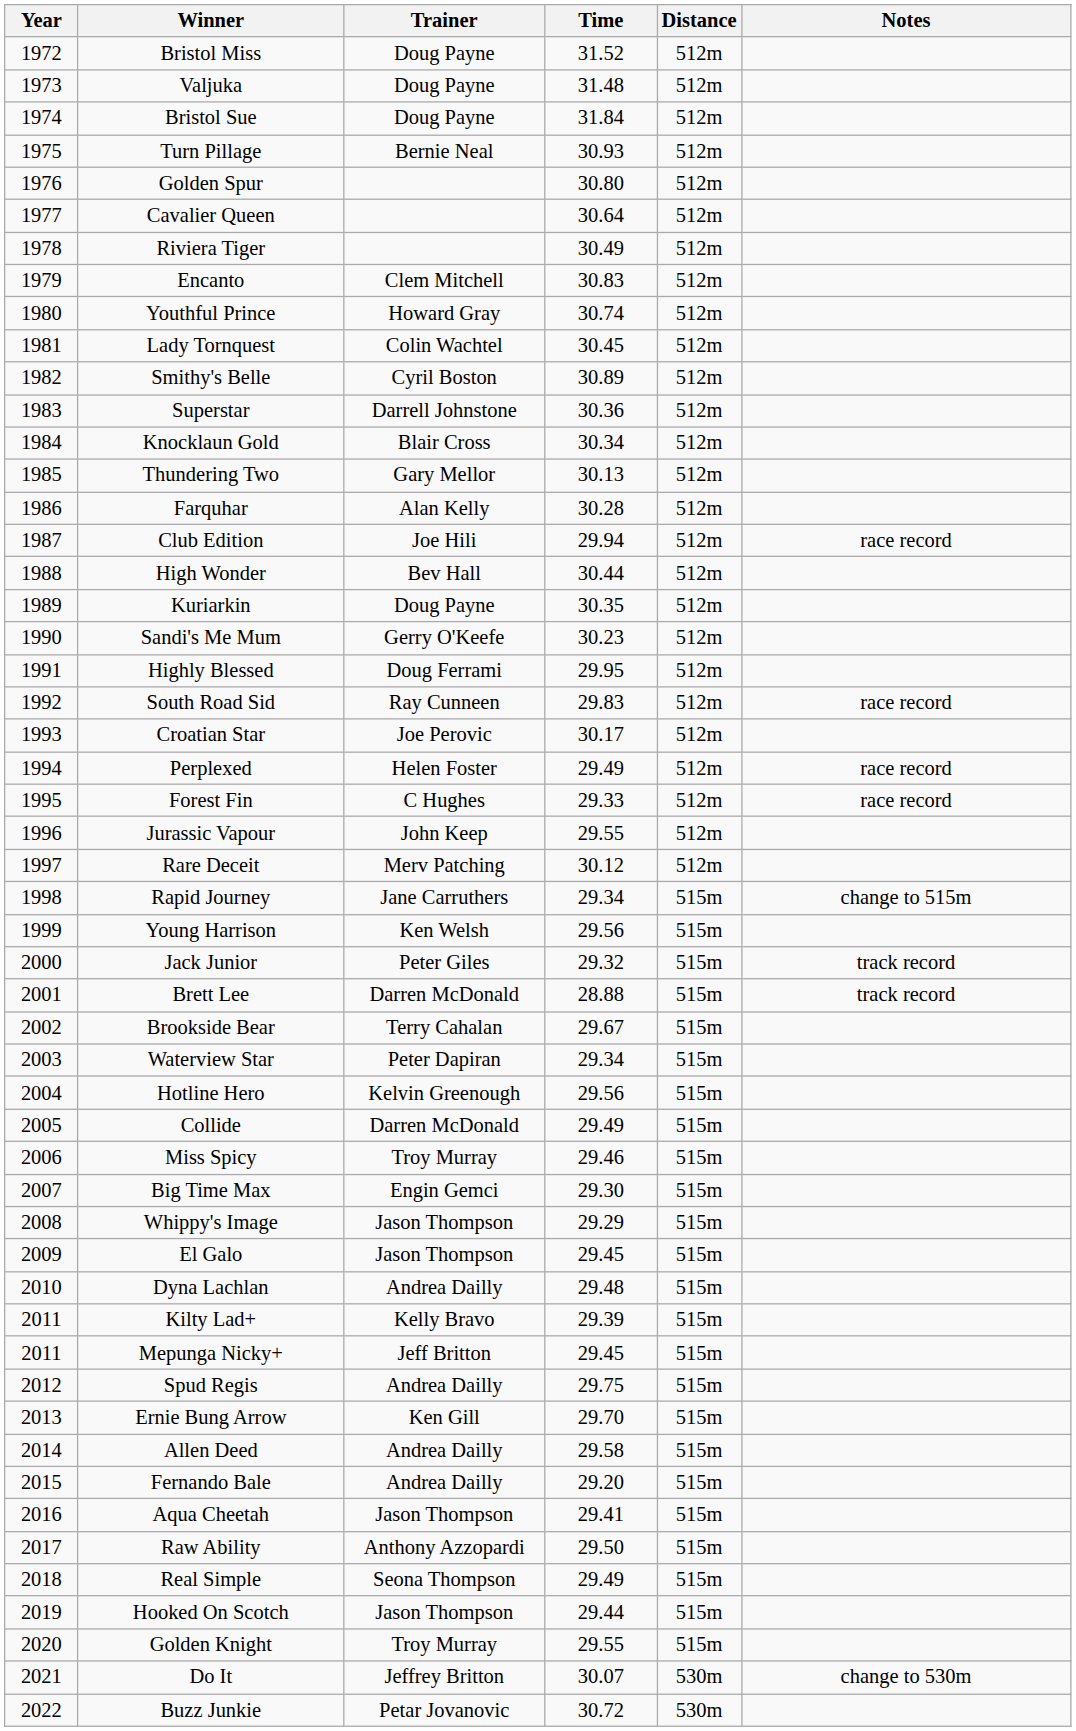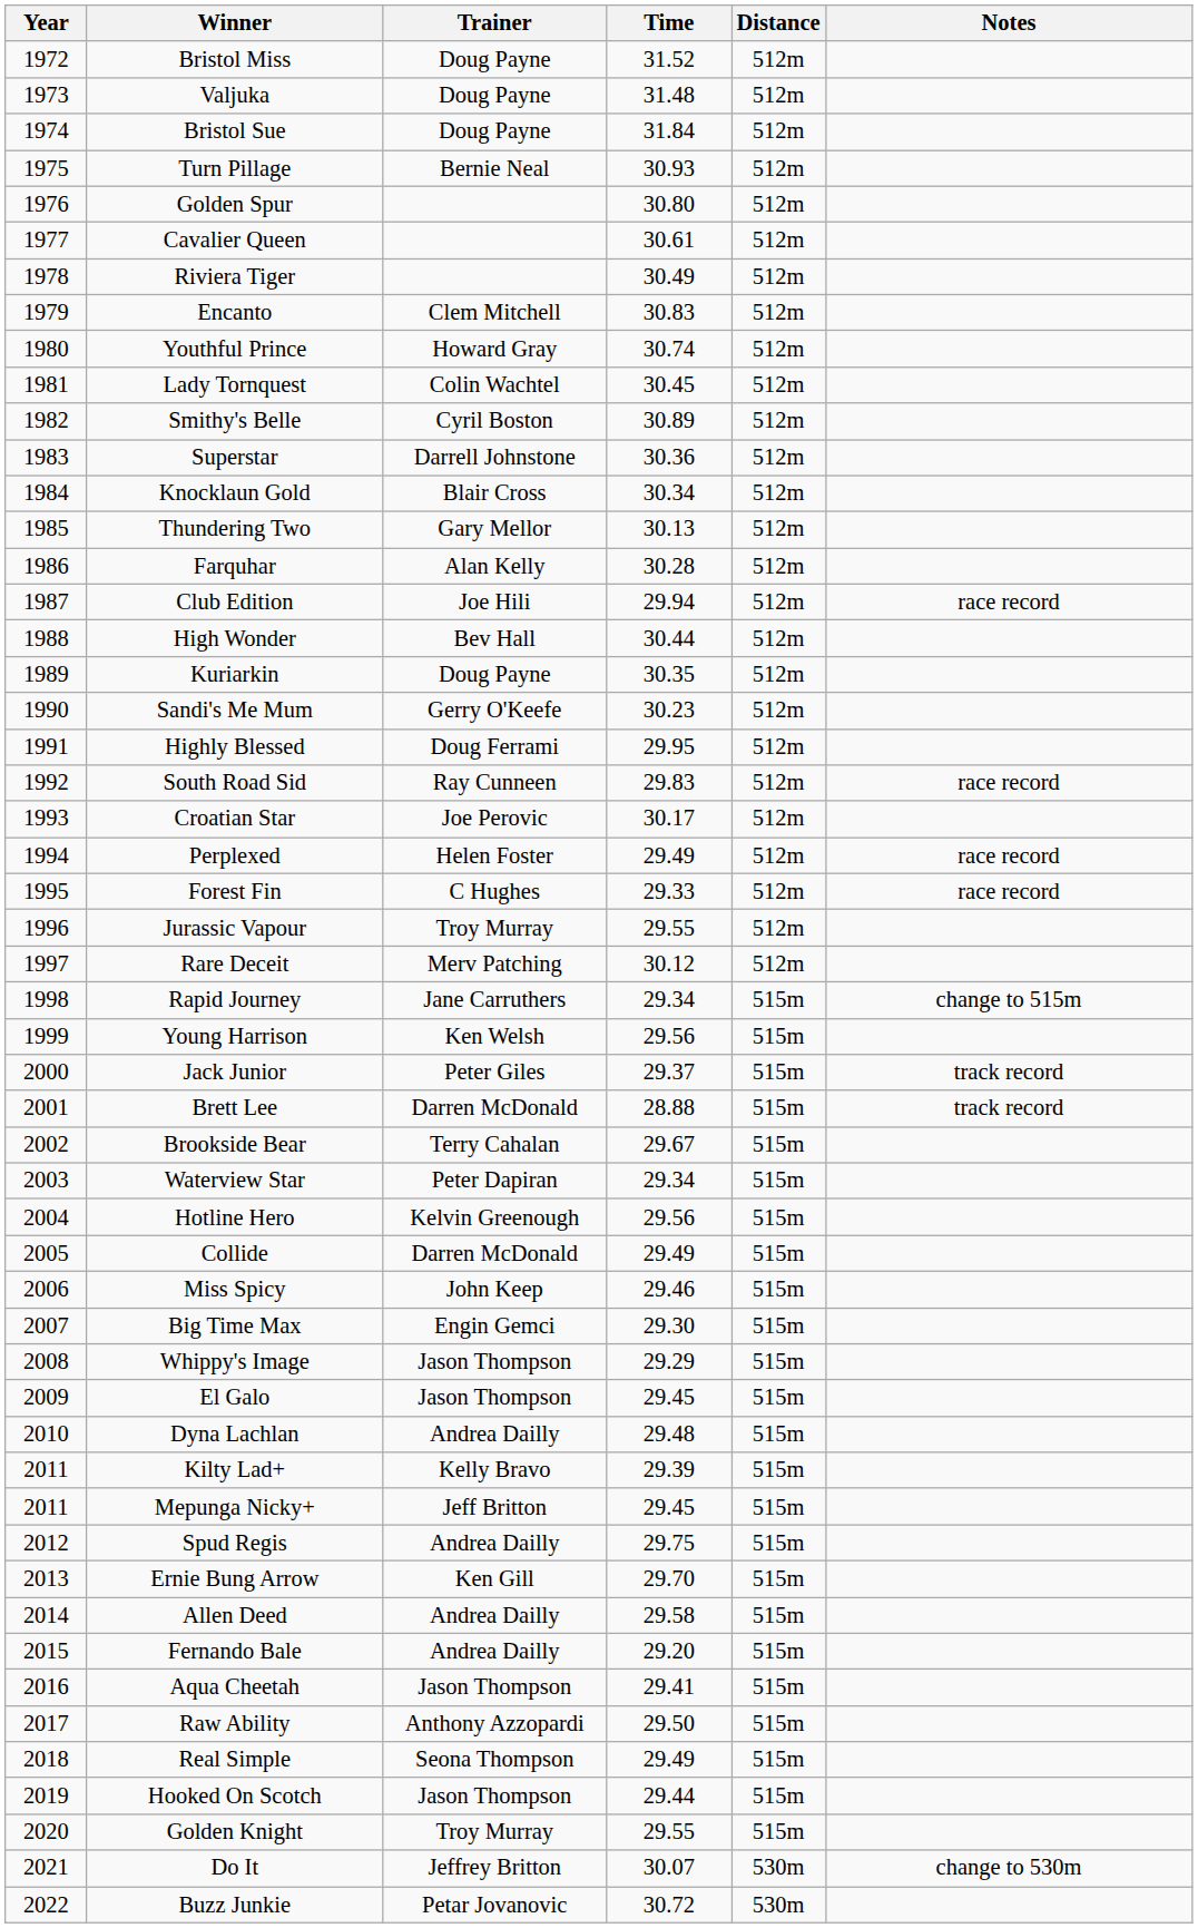 <table class="wikitable" style="text-align:center">
 <tr>
 <th width=50>Year</th>
 <th width=200>Winner</th>
 <th width=150>Trainer</th>
 <th width=80>Time</th>
 <th width=50>Distance</th>
 <th width=250>Notes</th>
 </tr>
 <tr>
 <td>1972</td>
 <td>Bristol Miss</td>
 <td>Doug Payne</td>
 <td>31.52</td>
 <td>512m</td>
 <td></td>
 </tr>
 <tr>
 <td>1973</td>
 <td>Valjuka</td>
 <td>Doug Payne</td>
 <td>31.48</td>
 <td>512m</td>
 <td></td>
 </tr>
 <tr>
 <td>1974</td>
 <td>Bristol Sue</td>
 <td>Doug Payne</td>
 <td>31.84</td>
 <td>512m</td>
 <td></td>
 </tr>
 <tr>
 <td>1975</td>
 <td>Turn Pillage</td>
 <td>Bernie Neal</td>
 <td>30.93</td>
 <td>512m</td>
 <td></td>
 </tr>
 <tr>
 <td>1976</td>
 <td>Golden Spur</td>
 <td></td>
 <td>30.80</td>
 <td>512m</td>
 <td></td>
 </tr>
 <tr>
 <td>1977</td>
 <td>Cavalier Queen</td>
 <td></td>
-<td>30.64</td>
+<td>30.61</td>
 <td>512m</td>
 <td></td>
 </tr>
 <tr>
 <td>1978</td>
 <td>Riviera Tiger</td>
 <td></td>
 <td>30.49</td>
 <td>512m</td>
 <td></td>
 </tr>
 <tr>
 <td>1979</td>
 <td>Encanto</td>
 <td>Clem Mitchell</td>
 <td>30.83</td>
 <td>512m</td>
 <td></td>
 </tr>
 <tr>
 <td>1980</td>
 <td>Youthful Prince</td>
 <td>Howard Gray</td>
 <td>30.74</td>
 <td>512m</td>
 <td></td>
 </tr>
 <tr>
 <td>1981</td>
 <td>Lady Tornquest</td>
 <td>Colin Wachtel</td>
 <td>30.45</td>
 <td>512m</td>
 <td></td>
 </tr>
 <tr>
 <td>1982</td>
 <td>Smithy's Belle</td>
 <td>Cyril Boston</td>
 <td>30.89</td>
 <td>512m</td>
 <td></td>
 </tr>
 <tr>
 <td>1983</td>
 <td>Superstar</td>
 <td>Darrell Johnstone</td>
 <td>30.36</td>
 <td>512m</td>
 <td></td>
 </tr>
 <tr>
 <td>1984</td>
 <td>Knocklaun Gold</td>
 <td>Blair Cross</td>
 <td>30.34</td>
 <td>512m</td>
 <td></td>
 </tr>
 <tr>
 <td>1985</td>
 <td>Thundering Two</td>
 <td>Gary Mellor</td>
 <td>30.13</td>
 <td>512m</td>
 <td></td>
 </tr>
 <tr>
 <td>1986</td>
 <td>Farquhar</td>
 <td>Alan Kelly</td>
 <td>30.28</td>
 <td>512m</td>
 <td></td>
 </tr>
 <tr>
 <td>1987</td>
 <td>Club Edition</td>
 <td>Joe Hili</td>
 <td>29.94</td>
 <td>512m</td>
 <td>race record</td>
 </tr>
 <tr>
 <td>1988</td>
 <td>High Wonder</td>
 <td>Bev Hall</td>
 <td>30.44</td>
 <td>512m</td>
 <td></td>
 </tr>
 <tr>
 <td>1989</td>
 <td>Kuriarkin</td>
 <td>Doug Payne</td>
 <td>30.35</td>
 <td>512m</td>
 <td></td>
 </tr>
 <tr>
 <td>1990</td>
 <td>Sandi's Me Mum</td>
 <td>Gerry O'Keefe</td>
 <td>30.23</td>
 <td>512m</td>
 <td></td>
 </tr>
 <tr>
 <td>1991</td>
 <td>Highly Blessed</td>
 <td>Doug Ferrami</td>
 <td>29.95</td>
 <td>512m</td>
 <td></td>
 </tr>
 <tr>
 <td>1992</td>
 <td>South Road Sid</td>
 <td>Ray Cunneen</td>
 <td>29.83</td>
 <td>512m</td>
 <td>race record</td>
 </tr>
 <tr>
 <td>1993</td>
 <td>Croatian Star</td>
 <td>Joe Perovic</td>
 <td>30.17</td>
 <td>512m</td>
 <td></td>
 </tr>
 <tr>
 <td>1994</td>
 <td>Perplexed</td>
 <td>Helen Foster</td>
 <td>29.49</td>
 <td>512m</td>
 <td>race record</td>
 </tr>
 <tr>
 <td>1995</td>
 <td>Forest Fin</td>
 <td>C Hughes</td>
 <td>29.33</td>
 <td>512m</td>
 <td>race record</td>
 </tr>
 <tr>
 <td>1996</td>
 <td>Jurassic Vapour</td>
-<td>John Keep</td>
+<td>Troy Murray</td>
 <td>29.55</td>
 <td>512m</td>
 <td></td>
 </tr>
 <tr>
 <td>1997</td>
 <td>Rare Deceit</td>
 <td>Merv Patching</td>
 <td>30.12</td>
 <td>512m</td>
 <td></td>
 </tr>
 <tr>
 <td>1998</td>
 <td>Rapid Journey</td>
 <td>Jane Carruthers</td>
 <td>29.34</td>
 <td>515m</td>
 <td>change to 515m</td>
 </tr>
 <tr>
 <td>1999</td>
 <td>Young Harrison</td>
 <td>Ken Welsh</td>
 <td>29.56</td>
 <td>515m</td>
 <td></td>
 </tr>
 <tr>
 <td>2000</td>
 <td>Jack Junior</td>
 <td>Peter Giles</td>
-<td>29.32</td>
+<td>29.37</td>
 <td>515m</td>
 <td>track record</td>
 </tr>
 <tr>
 <td>2001</td>
 <td>Brett Lee</td>
 <td>Darren McDonald</td>
 <td>28.88</td>
 <td>515m</td>
 <td>track record</td>
 </tr>
 <tr>
 <td>2002</td>
 <td>Brookside Bear</td>
 <td>Terry Cahalan</td>
 <td>29.67</td>
 <td>515m</td>
 <td></td>
 </tr>
 <tr>
 <td>2003</td>
 <td>Waterview Star</td>
 <td>Peter Dapiran</td>
 <td>29.34</td>
 <td>515m</td>
 <td></td>
 </tr>
 <tr>
 <td>2004</td>
 <td>Hotline Hero</td>
 <td>Kelvin Greenough</td>
 <td>29.56</td>
 <td>515m</td>
 <td></td>
 </tr>
 <tr>
 <td>2005</td>
 <td>Collide</td>
 <td>Darren McDonald</td>
 <td>29.49</td>
 <td>515m</td>
 <td></td>
 </tr>
 <tr>
 <td>2006</td>
 <td>Miss Spicy</td>
-<td>Troy Murray</td>
+<td>John Keep</td>
 <td>29.46</td>
 <td>515m</td>
 <td></td>
 </tr>
 <tr>
 <td>2007</td>
 <td>Big Time Max</td>
 <td>Engin Gemci</td>
 <td>29.30</td>
 <td>515m</td>
 <td></td>
 </tr>
 <tr>
 <td>2008</td>
 <td>Whippy's Image</td>
 <td>Jason Thompson</td>
 <td>29.29</td>
 <td>515m</td>
 <td></td>
 </tr>
 <tr>
 <td>2009</td>
 <td>El Galo</td>
 <td>Jason Thompson</td>
 <td>29.45</td>
 <td>515m</td>
 <td></td>
 </tr>
 <tr>
 <td>2010</td>
 <td>Dyna Lachlan</td>
 <td>Andrea Dailly</td>
 <td>29.48</td>
 <td>515m</td>
 <td></td>
 </tr>
 <tr>
 <td>2011</td>
 <td>Kilty Lad+</td>
 <td>Kelly Bravo</td>
 <td>29.39</td>
 <td>515m</td>
 <td></td>
 </tr>
 <tr>
 <td>2011</td>
 <td>Mepunga Nicky+</td>
 <td>Jeff Britton</td>
 <td>29.45</td>
 <td>515m</td>
 <td></td>
 </tr>
 <tr>
 <td>2012</td>
 <td>Spud Regis</td>
 <td>Andrea Dailly</td>
 <td>29.75</td>
 <td>515m</td>
 <td></td>
 </tr>
 <tr>
 <td>2013</td>
 <td>Ernie Bung Arrow</td>
 <td>Ken Gill</td>
 <td>29.70</td>
 <td>515m</td>
 <td></td>
 </tr>
 <tr>
 <td>2014</td>
 <td>Allen Deed</td>
 <td>Andrea Dailly</td>
 <td>29.58</td>
 <td>515m</td>
 <td></td>
 </tr>
 <tr>
 <td>2015</td>
 <td>Fernando Bale</td>
 <td>Andrea Dailly</td>
 <td>29.20</td>
 <td>515m</td>
 <td></td>
 </tr>
 <tr>
 <td>2016</td>
 <td>Aqua Cheetah</td>
 <td>Jason Thompson</td>
 <td>29.41</td>
 <td>515m</td>
 <td></td>
 </tr>
 <tr>
 <td>2017</td>
 <td>Raw Ability</td>
 <td>Anthony Azzopardi</td>
 <td>29.50</td>
 <td>515m</td>
 <td></td>
 </tr>
 <tr>
 <td>2018</td>
 <td>Real Simple</td>
 <td>Seona Thompson</td>
 <td>29.49</td>
 <td>515m</td>
 <td></td>
 </tr>
 <tr>
 <td>2019</td>
 <td>Hooked On Scotch</td>
 <td>Jason Thompson</td>
 <td>29.44</td>
 <td>515m</td>
 <td></td>
 </tr>
 <tr>
 <td>2020</td>
 <td>Golden Knight</td>
 <td>Troy Murray</td>
 <td>29.55</td>
 <td>515m</td>
 <td></td>
 </tr>
 <tr>
 <td>2021</td>
 <td>Do It</td>
 <td>Jeffrey Britton</td>
 <td>30.07</td>
 <td>530m</td>
 <td>change to 530m</td>
 </tr>
 <tr>
 <td>2022</td>
 <td>Buzz Junkie</td>
 <td>Petar Jovanovic</td>
 <td>30.72</td>
 <td>530m</td>
 <td></td>
 </tr>
 </table>
